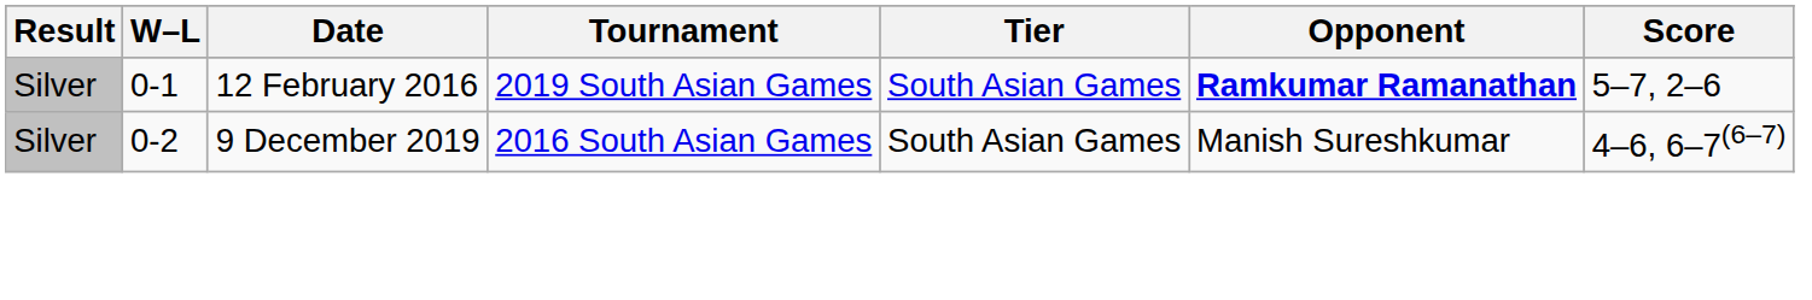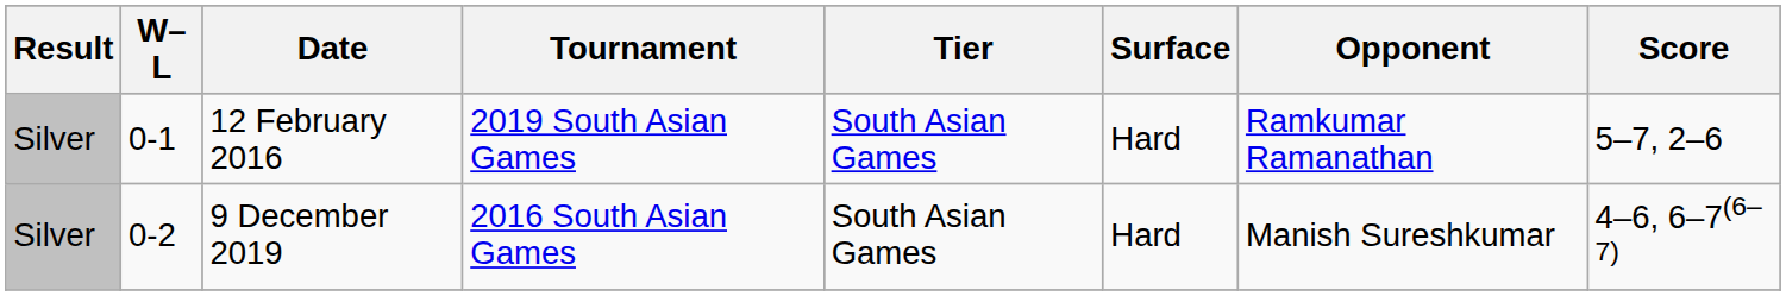 <table class="wikitable sortable">
 <tr>
 <th>Result</th>
 <th class="unsortable">W–L</th>
 <th>Date</th>
 <th>Tournament</th>
 <th>Tier</th>
+<th>Surface</th>
 <th>Opponent</th>
 <th class="unsortable">Score</th>
 </tr>
 <tr>
 <td style="background:Silver">Silver</td>
 <td>0-1</td>
 <td>12 February 2016</td>
 <td><a href='#'>2019 South Asian Games</a></td>
 <td><a href='#'>South Asian Games</a></td>
-<td><strong> <a href='#'>Ramkumar Ramanathan</a></strong></td>
+<td>Hard</td>
+<td> <a href='#'>Ramkumar Ramanathan</a></td>
 <td>5–7, 2–6</td>
 </tr>
 <tr>
 <td style="background:Silver">Silver</td>
 <td>0-2</td>
 <td>9 December 2019</td>
 <td><a href='#'>2016 South Asian Games</a></td>
 <td>South Asian Games</td>
+<td>Hard</td>
 <td> Manish Sureshkumar</td>
 <td>4–6, 6–7<sup>(6–7)</sup></td>
 </tr>
 </table>
